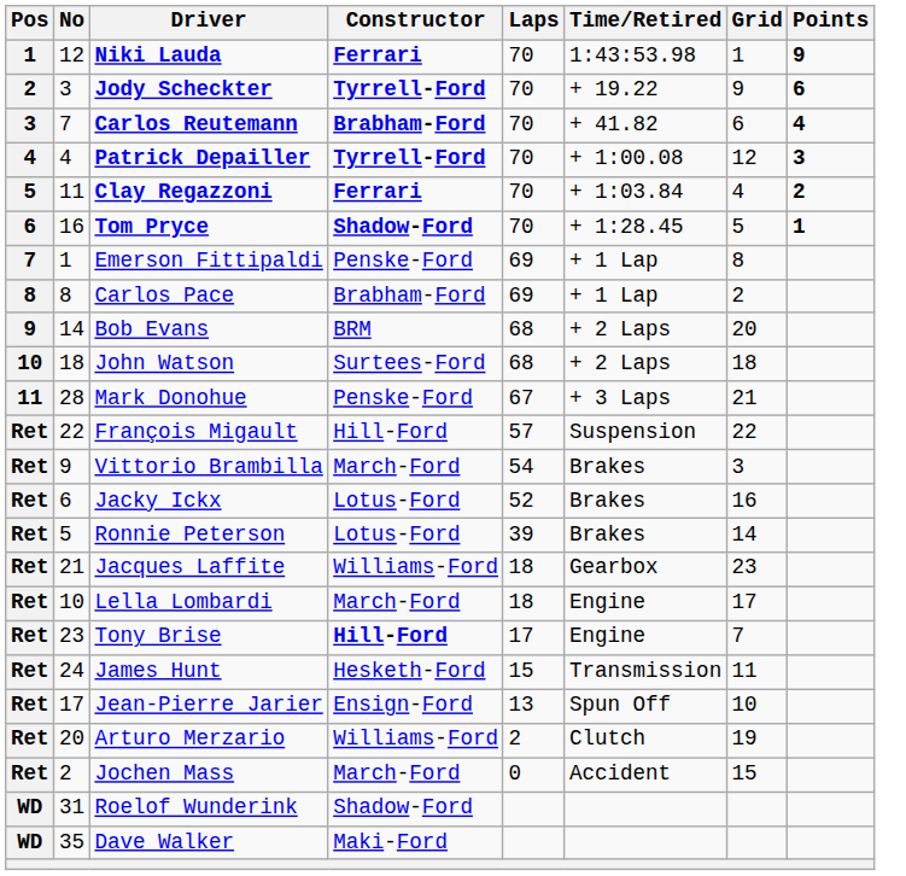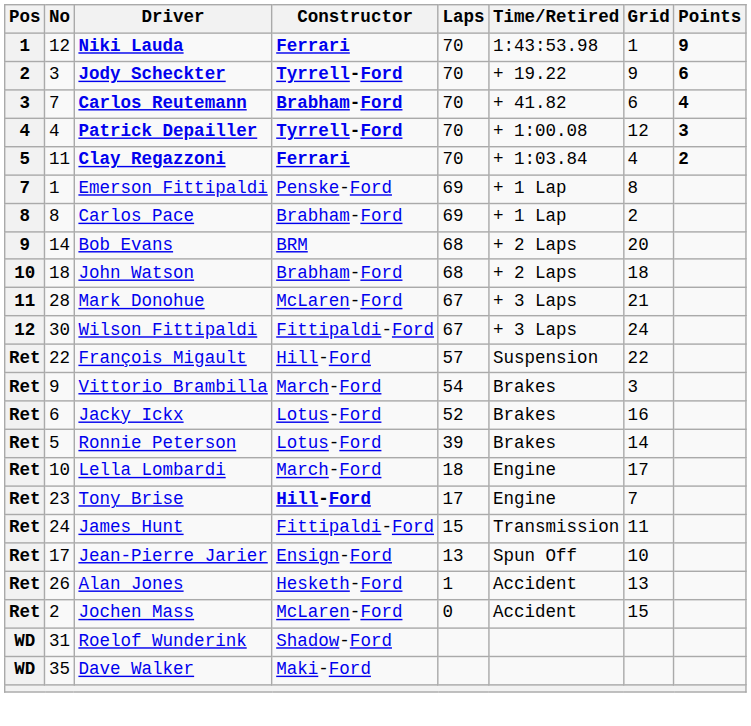 <table class="wikitable" style="font-size: 95%">
 <tr>
 <th>Pos</th>
 <th>No</th>
 <th>Driver</th>
 <th>Constructor</th>
 <th>Laps</th>
 <th>Time/Retired</th>
 <th>Grid</th>
 <th>Points</th>
 </tr>
 <tr>
 <th>1</th>
 <td>12</td>
 <td> <strong><a href='#'>Niki Lauda</a></strong></td>
 <td><strong><a href='#'>Ferrari</a></strong></td>
 <td>70</td>
 <td>1:43:53.98</td>
 <td>1</td>
 <td><strong>9</strong></td>
 </tr>
 <tr>
 <th>2</th>
 <td>3</td>
 <td> <strong><a href='#'>Jody Scheckter</a></strong></td>
 <td><strong><a href='#'>Tyrrell</a>-<a href='#'>Ford</a></strong></td>
 <td>70</td>
 <td>+ 19.22</td>
 <td>9</td>
 <td><strong>6</strong></td>
 </tr>
 <tr>
 <th>3</th>
 <td>7</td>
 <td> <strong><a href='#'>Carlos Reutemann</a></strong></td>
 <td><strong><a href='#'>Brabham</a>-<a href='#'>Ford</a></strong></td>
 <td>70</td>
 <td>+ 41.82</td>
 <td>6</td>
 <td><strong>4</strong></td>
 </tr>
 <tr>
 <th>4</th>
 <td>4</td>
 <td> <strong><a href='#'>Patrick Depailler</a></strong></td>
 <td><strong><a href='#'>Tyrrell</a>-<a href='#'>Ford</a></strong></td>
 <td>70</td>
 <td>+ 1:00.08</td>
 <td>12</td>
 <td><strong>3</strong></td>
 </tr>
 <tr>
 <th>5</th>
 <td>11</td>
 <td> <strong><a href='#'>Clay Regazzoni</a></strong></td>
 <td><strong><a href='#'>Ferrari</a></strong></td>
 <td>70</td>
 <td>+ 1:03.84</td>
 <td>4</td>
 <td><strong>2</strong></td>
 </tr>
 <tr>
-<th>6</th>
-<td>16</td>
-<td> <strong><a href='#'>Tom Pryce</a></strong></td>
-<td><strong><a href='#'>Shadow</a>-<a href='#'>Ford</a></strong></td>
-<td>70</td>
-<td>+ 1:28.45</td>
-<td>5</td>
-<td><strong>1</strong></td>
-</tr>
-<tr>
 <th>7</th>
 <td>1</td>
 <td> <a href='#'>Emerson Fittipaldi</a></td>
 <td><a href='#'>Penske</a>-<a href='#'>Ford</a></td>
 <td>69</td>
 <td>+ 1 Lap</td>
 <td>8</td>
 <td> </td>
 </tr>
 <tr>
 <th>8</th>
 <td>8</td>
 <td> <a href='#'>Carlos Pace</a></td>
 <td><a href='#'>Brabham</a>-<a href='#'>Ford</a></td>
 <td>69</td>
 <td>+ 1 Lap</td>
 <td>2</td>
 <td> </td>
 </tr>
 <tr>
 <th>9</th>
 <td>14</td>
 <td> <a href='#'>Bob Evans</a></td>
 <td><a href='#'>BRM</a></td>
 <td>68</td>
 <td>+ 2 Laps</td>
 <td>20</td>
 <td> </td>
 </tr>
 <tr>
 <th>10</th>
 <td>18</td>
 <td> <a href='#'>John Watson</a></td>
-<td><a href='#'>Surtees</a>-<a href='#'>Ford</a></td>
+<td><a href='#'>Brabham</a>-<a href='#'>Ford</a></td>
 <td>68</td>
 <td>+ 2 Laps</td>
 <td>18</td>
 <td> </td>
 </tr>
 <tr>
 <th>11</th>
 <td>28</td>
 <td> <a href='#'>Mark Donohue</a></td>
-<td><a href='#'>Penske</a>-<a href='#'>Ford</a></td>
+<td><a href='#'>McLaren</a>-<a href='#'>Ford</a></td>
 <td>67</td>
 <td>+ 3 Laps</td>
 <td>21</td>
+<td> </td>
+</tr>
+<tr>
+<th>12</th>
+<td>30</td>
+<td> <a href='#'>Wilson Fittipaldi</a></td>
+<td><a href='#'>Fittipaldi</a>-<a href='#'>Ford</a></td>
+<td>67</td>
+<td>+ 3 Laps</td>
+<td>24</td>
 <td> </td>
 </tr>
 <tr>
 <th>Ret</th>
 <td>22</td>
 <td> <a href='#'>François Migault</a></td>
 <td><a href='#'>Hill</a>-<a href='#'>Ford</a></td>
 <td>57</td>
 <td>Suspension</td>
 <td>22</td>
 <td> </td>
 </tr>
 <tr>
 <th>Ret</th>
 <td>9</td>
 <td> <a href='#'>Vittorio Brambilla</a></td>
 <td><a href='#'>March</a>-<a href='#'>Ford</a></td>
 <td>54</td>
 <td>Brakes</td>
 <td>3</td>
 <td> </td>
 </tr>
 <tr>
 <th>Ret</th>
 <td>6</td>
 <td> <a href='#'>Jacky Ickx</a></td>
 <td><a href='#'>Lotus</a>-<a href='#'>Ford</a></td>
 <td>52</td>
 <td>Brakes</td>
 <td>16</td>
 <td> </td>
 </tr>
 <tr>
 <th>Ret</th>
 <td>5</td>
 <td> <a href='#'>Ronnie Peterson</a></td>
 <td><a href='#'>Lotus</a>-<a href='#'>Ford</a></td>
 <td>39</td>
 <td>Brakes</td>
 <td>14</td>
 <td> </td>
 </tr>
 <tr>
 <th>Ret</th>
-<td>21</td>
-<td> <a href='#'>Jacques Laffite</a></td>
-<td><a href='#'>Williams</a>-<a href='#'>Ford</a></td>
-<td>18</td>
-<td>Gearbox</td>
-<td>23</td>
-<td> </td>
-</tr>
-<tr>
-<th>Ret</th>
 <td>10</td>
 <td> <a href='#'>Lella Lombardi</a></td>
 <td><a href='#'>March</a>-<a href='#'>Ford</a></td>
 <td>18</td>
 <td>Engine</td>
 <td>17</td>
 <td> </td>
 </tr>
 <tr>
 <th>Ret</th>
 <td>23</td>
 <td> <a href='#'>Tony Brise</a></td>
 <td><strong><a href='#'>Hill</a>-<a href='#'>Ford</a></strong></td>
 <td>17</td>
 <td>Engine</td>
 <td>7</td>
 <td> </td>
 </tr>
 <tr>
 <th>Ret</th>
 <td>24</td>
 <td> <a href='#'>James Hunt</a></td>
-<td><a href='#'>Hesketh</a>-<a href='#'>Ford</a></td>
+<td><a href='#'>Fittipaldi</a>-<a href='#'>Ford</a></td>
 <td>15</td>
 <td>Transmission</td>
 <td>11</td>
 <td> </td>
 </tr>
 <tr>
 <th>Ret</th>
 <td>17</td>
 <td> <a href='#'>Jean-Pierre Jarier</a></td>
 <td><a href='#'>Ensign</a>-<a href='#'>Ford</a></td>
 <td>13</td>
 <td>Spun Off</td>
 <td>10</td>
 <td> </td>
 </tr>
 <tr>
 <th>Ret</th>
-<td>20</td>
-<td> <a href='#'>Arturo Merzario</a></td>
-<td><a href='#'>Williams</a>-<a href='#'>Ford</a></td>
-<td>2</td>
-<td>Clutch</td>
-<td>19</td>
+<td>26</td>
+<td> <a href='#'>Alan Jones</a></td>
+<td><a href='#'>Hesketh</a>-<a href='#'>Ford</a></td>
+<td>1</td>
+<td>Accident</td>
+<td>13</td>
 <td> </td>
 </tr>
 <tr>
 <th>Ret</th>
 <td>2</td>
 <td> <a href='#'>Jochen Mass</a></td>
-<td><a href='#'>March</a>-<a href='#'>Ford</a></td>
+<td><a href='#'>McLaren</a>-<a href='#'>Ford</a></td>
 <td>0</td>
 <td>Accident</td>
 <td>15</td>
 <td> </td>
 </tr>
 <tr>
 <th>WD</th>
 <td>31</td>
 <td> <a href='#'>Roelof Wunderink</a></td>
 <td><a href='#'>Shadow</a>-<a href='#'>Ford</a></td>
 <td> </td>
 <td> </td>
 <td> </td>
 <td> </td>
 </tr>
 <tr>
 <th>WD</th>
 <td>35</td>
 <td> <a href='#'>Dave Walker</a></td>
 <td><a href='#'>Maki</a>-<a href='#'>Ford</a></td>
 <td> </td>
 <td> </td>
 <td> </td>
 <td> </td>
 </tr>
 <tr>
 <th colspan="8"></th>
 </tr>
 </table>
